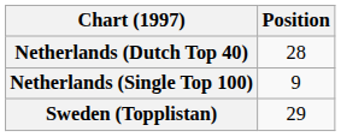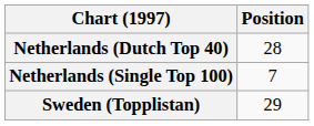 <table class="wikitable sortable plainrowheaders" style="text-align:center">
 <tr>
 <th>Chart (1997)</th>
 <th>Position</th>
 </tr>
 <tr>
 <th scope="row">Netherlands (Dutch Top 40)</th>
 <td>28</td>
 </tr>
 <tr>
 <th scope="row">Netherlands (Single Top 100)</th>
-<td>9</td>
+<td>7</td>
 </tr>
 <tr>
 <th scope="row">Sweden (Topplistan)</th>
 <td>29</td>
 </tr>
 </table>
